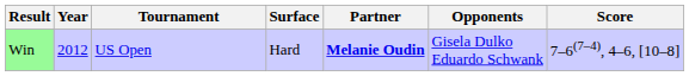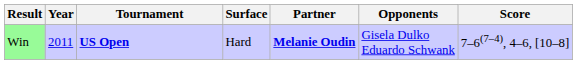 <table class="sortable wikitable">
 <tr>
 <th>Result</th>
 <th>Year</th>
 <th width=175>Tournament</th>
 <th>Surface</th>
 <th>Partner</th>
 <th>Opponents</th>
 <th class=unsortable>Score</th>
 </tr>
 <tr style=background:#ccf>
 <td bgcolor=98FB98>Win</td>
-<td><a href='#'>2012</a></td>
-<td><a href='#'>US Open</a></td>
+<td><a href='#'>2011</a></td>
+<td><strong><a href='#'>US Open</a></strong></td>
 <td>Hard</td>
 <td><strong> <a href='#'>Melanie Oudin</a></strong></td>
 <td> <a href='#'>Gisela Dulko</a><br> <a href='#'>Eduardo Schwank</a></td>
 <td>7–6<sup>(7–4)</sup>, 4–6, [10–8]</td>
 </tr>
 </table>
